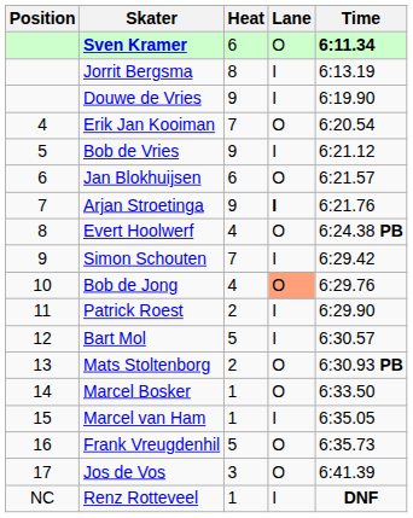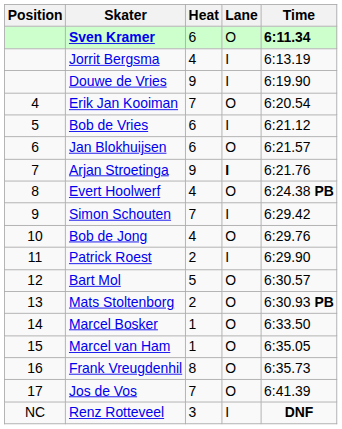 <table class="wikitable">
 <tr>
 <th>Position</th>
 <th>Skater</th>
 <th>Heat</th>
 <th>Lane</th>
 <th>Time</th>
 </tr>
 <tr bgcolor=ccffcc>
 <td align="center"></td>
 <td><strong><a href='#'>Sven Kramer</a></strong></td>
 <td>6</td>
 <td>O</td>
 <td><strong>6:11.34</strong></td>
 </tr>
 <tr>
 <td align="center"></td>
 <td><a href='#'>Jorrit Bergsma</a></td>
-<td>8</td>
+<td>4</td>
 <td>I</td>
 <td>6:13.19</td>
 </tr>
 <tr>
 <td align="center"></td>
 <td><a href='#'>Douwe de Vries</a></td>
 <td>9</td>
 <td>I</td>
 <td>6:19.90</td>
 </tr>
 <tr>
 <td align="center">4</td>
 <td><a href='#'>Erik Jan Kooiman</a></td>
 <td>7</td>
 <td>O</td>
 <td>6:20.54</td>
 </tr>
 <tr>
 <td align="center">5</td>
 <td><a href='#'>Bob de Vries</a></td>
-<td>9</td>
+<td>6</td>
 <td>I</td>
 <td>6:21.12</td>
 </tr>
 <tr>
 <td align="center">6</td>
 <td><a href='#'>Jan Blokhuijsen</a></td>
 <td>6</td>
 <td>O</td>
 <td>6:21.57</td>
 </tr>
 <tr>
 <td align="center">7</td>
 <td><a href='#'>Arjan Stroetinga</a></td>
 <td>9</td>
 <td><strong>I</strong></td>
 <td>6:21.76</td>
 </tr>
 <tr>
 <td align="center">8</td>
 <td><a href='#'>Evert Hoolwerf</a></td>
 <td>4</td>
 <td>O</td>
 <td>6:24.38 <strong>PB</strong></td>
 </tr>
 <tr>
 <td align="center">9</td>
 <td><a href='#'>Simon Schouten</a></td>
 <td>7</td>
 <td>I</td>
 <td>6:29.42</td>
 </tr>
 <tr>
 <td align="center">10</td>
 <td><a href='#'>Bob de Jong</a></td>
 <td>4</td>
-<td style="background: lightsalmon;">O</td>
+<td>O</td>
 <td>6:29.76</td>
 </tr>
 <tr>
 <td align="center">11</td>
 <td><a href='#'>Patrick Roest</a></td>
 <td>2</td>
 <td>I</td>
 <td>6:29.90</td>
 </tr>
 <tr>
 <td align="center">12</td>
 <td><a href='#'>Bart Mol</a></td>
 <td>5</td>
-<td>I</td>
+<td>O</td>
 <td>6:30.57</td>
 </tr>
 <tr>
 <td align="center">13</td>
 <td><a href='#'>Mats Stoltenborg</a></td>
 <td>2</td>
 <td>O</td>
 <td>6:30.93 <strong>PB</strong></td>
 </tr>
 <tr>
 <td align="center">14</td>
 <td><a href='#'>Marcel Bosker</a></td>
 <td>1</td>
 <td>O</td>
 <td>6:33.50</td>
 </tr>
 <tr>
 <td align="center">15</td>
 <td><a href='#'>Marcel van Ham</a></td>
 <td>1</td>
-<td>I</td>
+<td>O</td>
 <td>6:35.05</td>
 </tr>
 <tr>
 <td align="center">16</td>
 <td><a href='#'>Frank Vreugdenhil</a></td>
-<td>5</td>
+<td>8</td>
 <td>O</td>
 <td>6:35.73</td>
 </tr>
 <tr>
 <td align="center">17</td>
 <td><a href='#'>Jos de Vos</a></td>
-<td>3</td>
+<td>7</td>
 <td>O</td>
 <td>6:41.39</td>
 </tr>
 <tr>
 <td align="center">NC</td>
 <td><a href='#'>Renz Rotteveel</a></td>
-<td>1</td>
+<td>3</td>
 <td>I</td>
 <td align="center"><strong>DNF</strong></td>
 </tr>
 </table>
